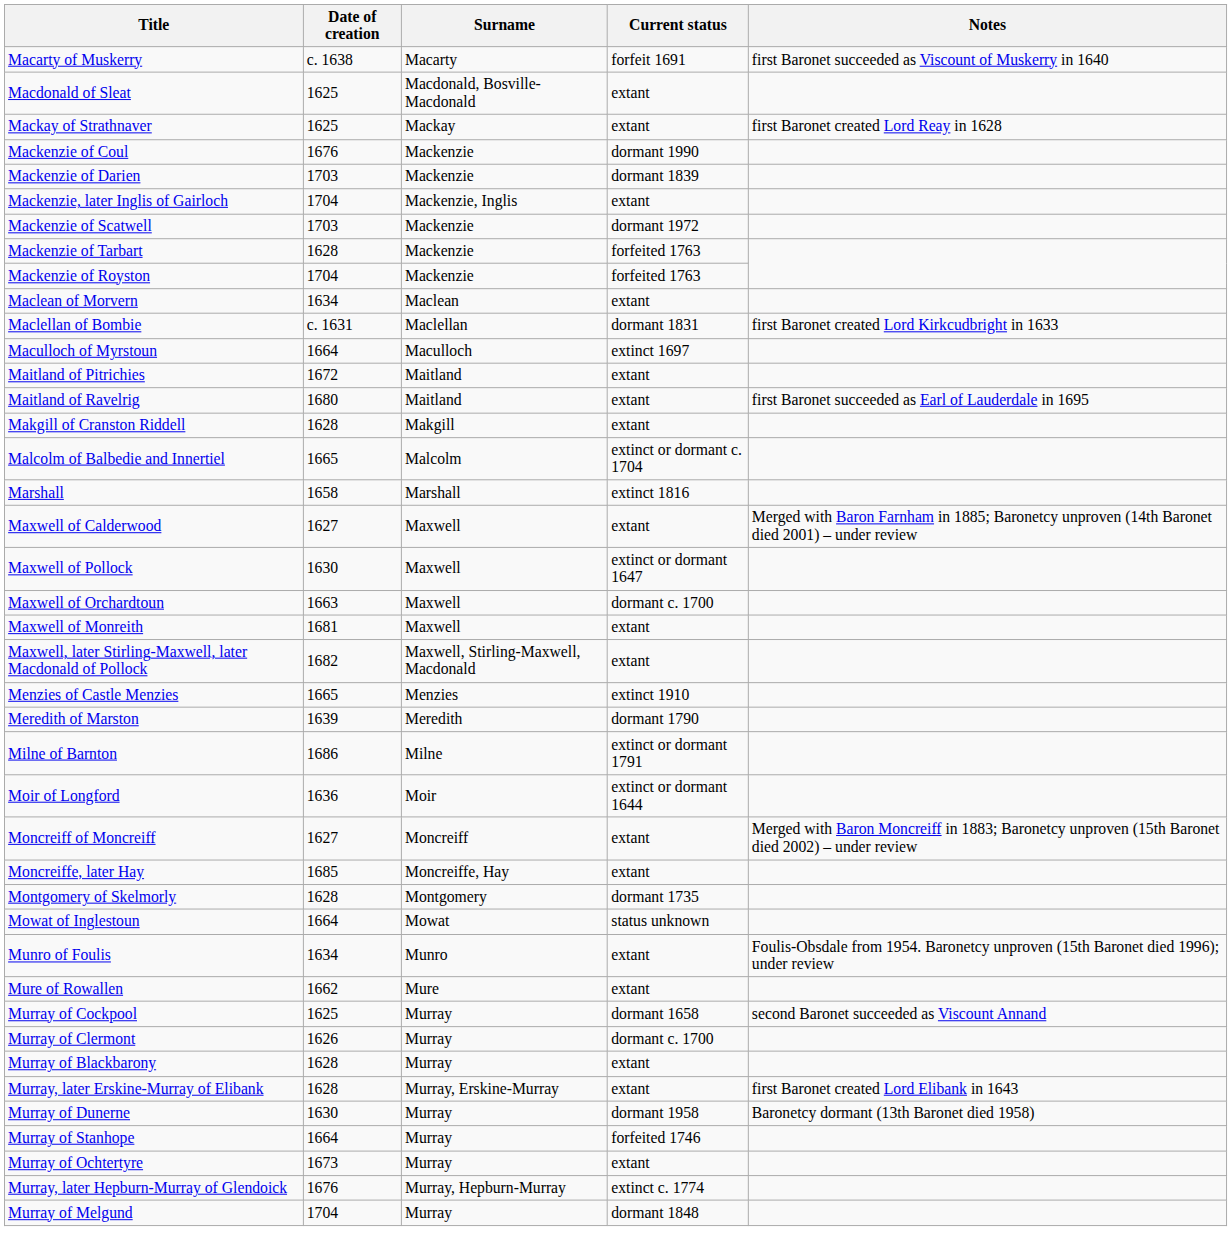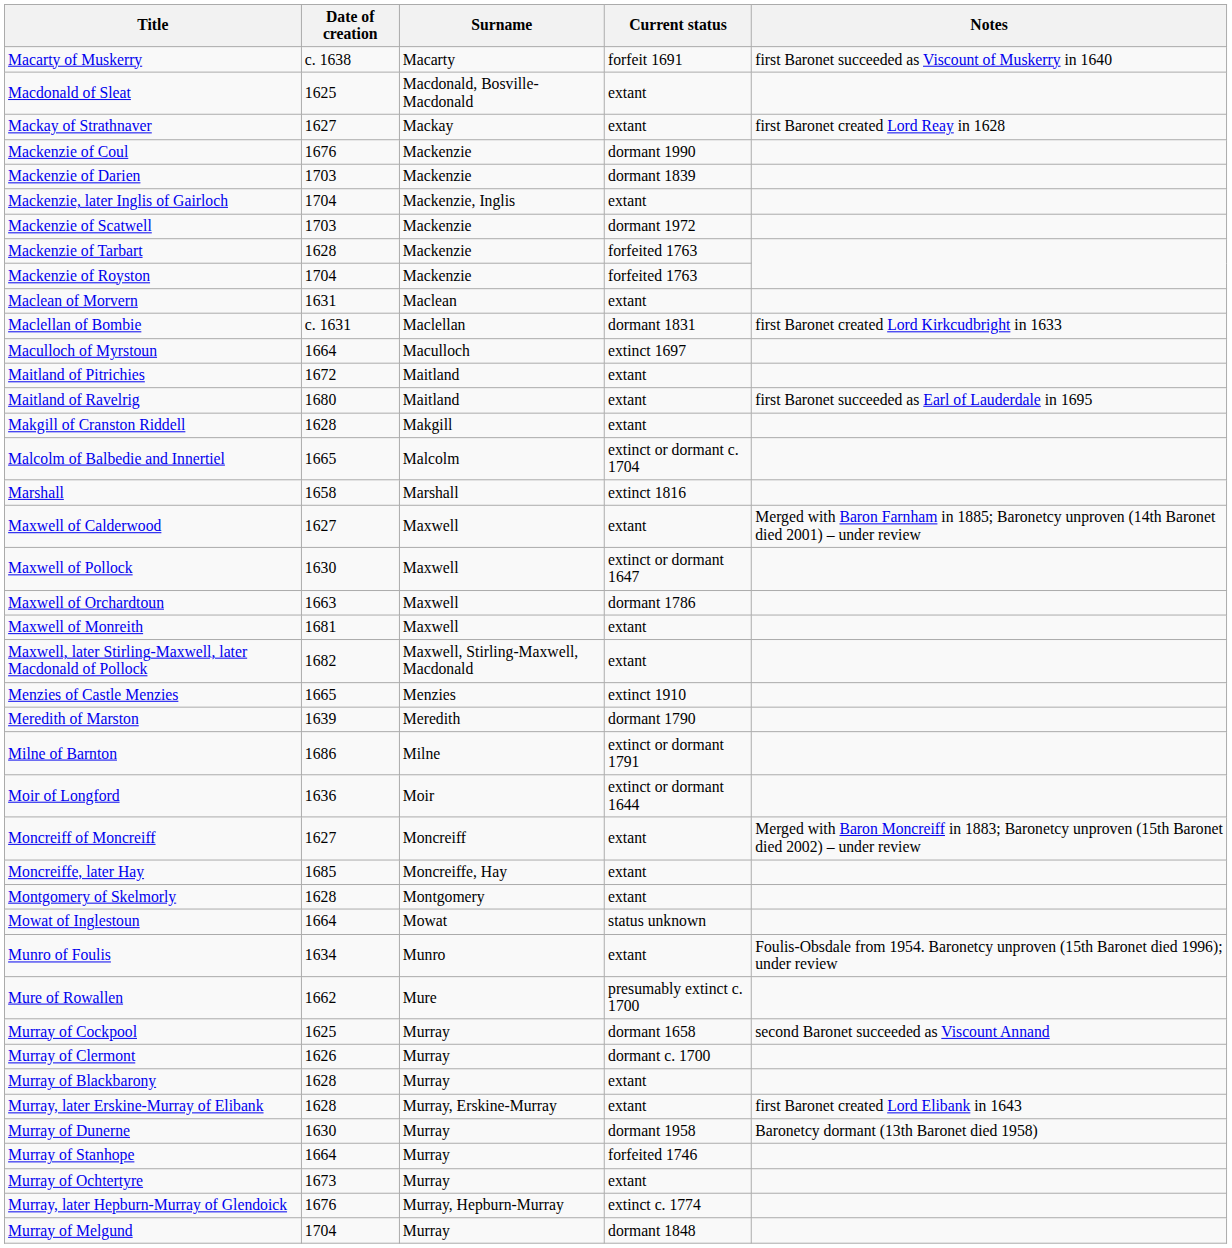 <table class="wikitable">
 <tr>
 <th>Title</th>
 <th>Date of creation</th>
 <th>Surname</th>
 <th>Current status</th>
 <th>Notes</th>
 </tr>
 <tr>
 <td><a href='#'>Macarty of Muskerry</a></td>
 <td>c. 1638</td>
 <td>Macarty</td>
 <td>forfeit 1691</td>
 <td>first Baronet succeeded as <a href='#'>Viscount of Muskerry</a> in 1640</td>
 </tr>
 <tr>
 <td><a href='#'>Macdonald of Sleat</a></td>
 <td>1625</td>
 <td>Macdonald, Bosville-Macdonald</td>
 <td>extant</td>
 <td> </td>
 </tr>
 <tr>
 <td><a href='#'>Mackay of Strathnaver</a></td>
-<td>1625</td>
+<td>1627</td>
 <td>Mackay</td>
 <td>extant</td>
 <td>first Baronet created <a href='#'>Lord Reay</a> in 1628</td>
 </tr>
 <tr>
 <td><a href='#'>Mackenzie of Coul</a></td>
 <td>1676</td>
 <td>Mackenzie</td>
 <td>dormant 1990</td>
 <td> </td>
 </tr>
 <tr>
 <td><a href='#'>Mackenzie of Darien</a></td>
 <td>1703</td>
 <td>Mackenzie</td>
 <td>dormant 1839</td>
 <td> </td>
 </tr>
 <tr>
 <td><a href='#'>Mackenzie, later Inglis of Gairloch</a></td>
 <td>1704</td>
 <td>Mackenzie, Inglis</td>
 <td>extant</td>
 <td> </td>
 </tr>
 <tr>
 <td><a href='#'>Mackenzie of Scatwell</a></td>
 <td>1703</td>
 <td>Mackenzie</td>
 <td>dormant 1972</td>
 <td> </td>
 </tr>
 <tr>
 <td><a href='#'>Mackenzie of Tarbart</a></td>
 <td>1628</td>
 <td>Mackenzie</td>
 <td>forfeited 1763</td>
 </tr>
 <tr>
 <td><a href='#'>Mackenzie of Royston</a></td>
 <td>1704</td>
 <td>Mackenzie</td>
 <td>forfeited 1763</td>
 </tr>
 <tr>
 <td><a href='#'>Maclean of Morvern</a></td>
-<td>1634</td>
+<td>1631</td>
 <td>Maclean</td>
 <td>extant</td>
 <td> </td>
 </tr>
 <tr>
 <td><a href='#'>Maclellan of Bombie</a></td>
 <td>c. 1631</td>
 <td>Maclellan</td>
 <td>dormant 1831</td>
 <td>first Baronet created <a href='#'>Lord Kirkcudbright</a> in 1633</td>
 </tr>
 <tr>
 <td><a href='#'>Maculloch of Myrstoun</a></td>
 <td>1664</td>
 <td>Maculloch</td>
 <td>extinct 1697</td>
 <td> </td>
 </tr>
 <tr>
 <td><a href='#'>Maitland of Pitrichies</a></td>
 <td>1672</td>
 <td>Maitland</td>
 <td>extant</td>
 <td> </td>
 </tr>
 <tr>
 <td><a href='#'>Maitland of Ravelrig</a></td>
 <td>1680</td>
 <td>Maitland</td>
 <td>extant</td>
 <td>first Baronet succeeded as <a href='#'>Earl of Lauderdale</a> in 1695</td>
 </tr>
 <tr>
 <td><a href='#'>Makgill of Cranston Riddell</a></td>
 <td>1628</td>
 <td>Makgill</td>
 <td>extant</td>
 <td> </td>
 </tr>
 <tr>
 <td><a href='#'>Malcolm of Balbedie and Innertiel</a></td>
 <td>1665</td>
 <td>Malcolm</td>
 <td>extinct or dormant c. 1704</td>
 <td> </td>
 </tr>
 <tr>
 <td><a href='#'>Marshall</a></td>
 <td>1658</td>
 <td>Marshall</td>
 <td>extinct 1816</td>
 <td> </td>
 </tr>
 <tr>
 <td><a href='#'>Maxwell of Calderwood</a></td>
 <td>1627</td>
 <td>Maxwell</td>
 <td>extant</td>
 <td>Merged with <a href='#'>Baron Farnham</a> in 1885; Baronetcy unproven (14th Baronet died 2001) – under review</td>
 </tr>
 <tr>
 <td><a href='#'>Maxwell of Pollock</a></td>
 <td>1630</td>
 <td>Maxwell</td>
 <td>extinct or dormant 1647</td>
 <td> </td>
 </tr>
 <tr>
 <td><a href='#'>Maxwell of Orchardtoun</a></td>
 <td>1663</td>
 <td>Maxwell</td>
-<td>dormant c. 1700</td>
+<td>dormant 1786</td>
 <td> </td>
 </tr>
 <tr>
 <td><a href='#'>Maxwell of Monreith</a></td>
 <td>1681</td>
 <td>Maxwell</td>
 <td>extant</td>
 <td> </td>
 </tr>
 <tr>
 <td><a href='#'>Maxwell, later Stirling-Maxwell, later Macdonald of Pollock</a></td>
 <td>1682</td>
 <td>Maxwell, Stirling-Maxwell, Macdonald</td>
 <td>extant</td>
 <td> </td>
 </tr>
 <tr>
 <td><a href='#'>Menzies of Castle Menzies</a></td>
 <td>1665</td>
 <td>Menzies</td>
 <td>extinct 1910</td>
 <td> </td>
 </tr>
 <tr>
 <td><a href='#'>Meredith of Marston</a></td>
 <td>1639</td>
 <td>Meredith</td>
 <td>dormant 1790</td>
 <td> </td>
 </tr>
 <tr>
 <td><a href='#'>Milne of Barnton</a></td>
 <td>1686</td>
 <td>Milne</td>
 <td>extinct or dormant 1791</td>
 <td> </td>
 </tr>
 <tr>
 <td><a href='#'>Moir of Longford</a></td>
 <td>1636</td>
 <td>Moir</td>
 <td>extinct or dormant 1644</td>
 <td> </td>
 </tr>
 <tr>
 <td><a href='#'>Moncreiff of Moncreiff</a></td>
 <td>1627</td>
 <td>Moncreiff</td>
 <td>extant</td>
 <td>Merged with <a href='#'>Baron Moncreiff</a> in 1883; Baronetcy unproven (15th Baronet died 2002) – under review</td>
 </tr>
 <tr>
 <td><a href='#'>Moncreiffe, later Hay</a></td>
 <td>1685</td>
 <td>Moncreiffe, Hay</td>
 <td>extant</td>
 <td> </td>
 </tr>
 <tr>
 <td><a href='#'>Montgomery of Skelmorly</a></td>
 <td>1628</td>
 <td>Montgomery</td>
-<td>dormant 1735</td>
+<td>extant</td>
 <td></td>
 </tr>
 <tr>
 <td><a href='#'>Mowat of Inglestoun</a></td>
 <td>1664</td>
 <td>Mowat</td>
 <td>status unknown</td>
 <td> </td>
 </tr>
 <tr>
 <td><a href='#'>Munro of Foulis</a></td>
 <td>1634</td>
 <td>Munro</td>
 <td>extant</td>
 <td>Foulis-Obsdale from 1954. Baronetcy unproven (15th Baronet died 1996); under review</td>
 </tr>
 <tr>
 <td><a href='#'>Mure of Rowallen</a></td>
 <td>1662</td>
 <td>Mure</td>
-<td>extant</td>
+<td>presumably extinct c. 1700</td>
 <td> </td>
 </tr>
 <tr>
 <td><a href='#'>Murray of Cockpool</a></td>
 <td>1625</td>
 <td>Murray</td>
 <td>dormant 1658</td>
 <td>second Baronet succeeded as <a href='#'>Viscount Annand</a></td>
 </tr>
 <tr>
 <td><a href='#'>Murray of Clermont</a></td>
 <td>1626</td>
 <td>Murray</td>
 <td>dormant c. 1700</td>
 <td> </td>
 </tr>
 <tr>
 <td><a href='#'>Murray of Blackbarony</a></td>
 <td>1628</td>
 <td>Murray</td>
 <td>extant</td>
 <td> </td>
 </tr>
 <tr>
 <td><a href='#'>Murray, later Erskine-Murray of Elibank</a></td>
 <td>1628</td>
 <td>Murray, Erskine-Murray</td>
 <td>extant</td>
 <td>first Baronet created <a href='#'>Lord Elibank</a> in 1643</td>
 </tr>
 <tr>
 <td><a href='#'>Murray of Dunerne</a></td>
 <td>1630</td>
 <td>Murray</td>
 <td>dormant 1958</td>
 <td>Baronetcy dormant (13th Baronet died 1958)</td>
 </tr>
 <tr>
 <td><a href='#'>Murray of Stanhope</a></td>
 <td>1664</td>
 <td>Murray</td>
 <td>forfeited 1746</td>
 <td> </td>
 </tr>
 <tr>
 <td><a href='#'>Murray of Ochtertyre</a></td>
 <td>1673</td>
 <td>Murray</td>
 <td>extant</td>
 <td> </td>
 </tr>
 <tr>
 <td><a href='#'>Murray, later Hepburn-Murray of Glendoick</a></td>
 <td>1676</td>
 <td>Murray, Hepburn-Murray</td>
 <td>extinct c. 1774</td>
 <td> </td>
 </tr>
 <tr>
 <td><a href='#'>Murray of Melgund</a></td>
 <td>1704</td>
 <td>Murray</td>
 <td>dormant 1848</td>
 <td> </td>
 </tr>
 </table>
